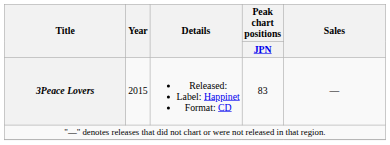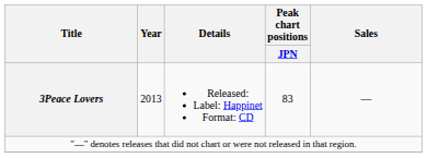 <table class="wikitable plainrowheaders" style="text-align:center;">
 <tr>
 <th rowspan="2" style="width:12em;">Title</th>
 <th rowspan="2">Year</th>
 <th rowspan="2">Details</th>
 <th colspan="1">Peak chart positions</th>
 <th rowspan="2" style="width:10em;">Sales</th>
 </tr>
 <tr>
 <th width="30"><a href='#'>JPN</a></th>
 </tr>
 <tr>
 <th scope="row"><em>3Peace Lovers</em></th>
-<td>2015</td>
+<td>2013</td>
 <td><br><ul><li>Released: </li><li>Label: <a href='#'>Happinet</a></li><li>Format: <a href='#'>CD</a></li></ul></td>
 <td>83</td>
 <td>—</td>
 </tr>
 <tr>
 <td colspan="5" style="font-size:90%;">"—" denotes releases that did not chart or were not released in that region.</td>
 </tr>
 <tr>
 </tr>
 </table>
